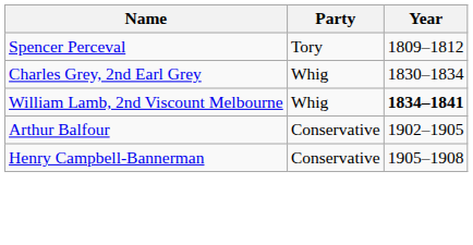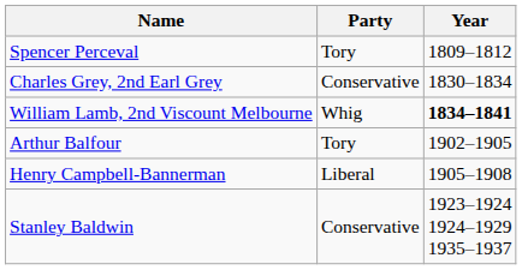 <table class="wikitable sortable" style="font-size: 95%;">
 <tr>
 <th>Name</th>
 <th>Party</th>
 <th>Year</th>
 </tr>
 <tr>
 <td><a href='#'>Spencer Perceval</a></td>
 <td>Tory</td>
 <td>1809–1812</td>
 </tr>
 <tr>
 <td><a href='#'>Charles Grey, 2nd Earl Grey</a></td>
-<td>Whig</td>
+<td>Conservative</td>
 <td>1830–1834</td>
 </tr>
 <tr>
 <td><a href='#'>William Lamb, 2nd Viscount Melbourne</a></td>
 <td>Whig</td>
 <td><strong>1834–1841</strong></td>
 </tr>
 <tr>
 <td><a href='#'>Arthur Balfour</a></td>
-<td>Conservative</td>
+<td>Tory</td>
 <td>1902–1905</td>
 </tr>
 <tr>
 <td><a href='#'>Henry Campbell-Bannerman</a></td>
-<td>Conservative</td>
+<td>Liberal</td>
 <td>1905–1908</td>
 </tr>
+<tr>
+<td><a href='#'>Stanley Baldwin</a></td>
+<td>Conservative</td>
+<td>1923–1924 <br> 1924–1929 <br> 1935–1937</td>
+</tr>
 </table>
